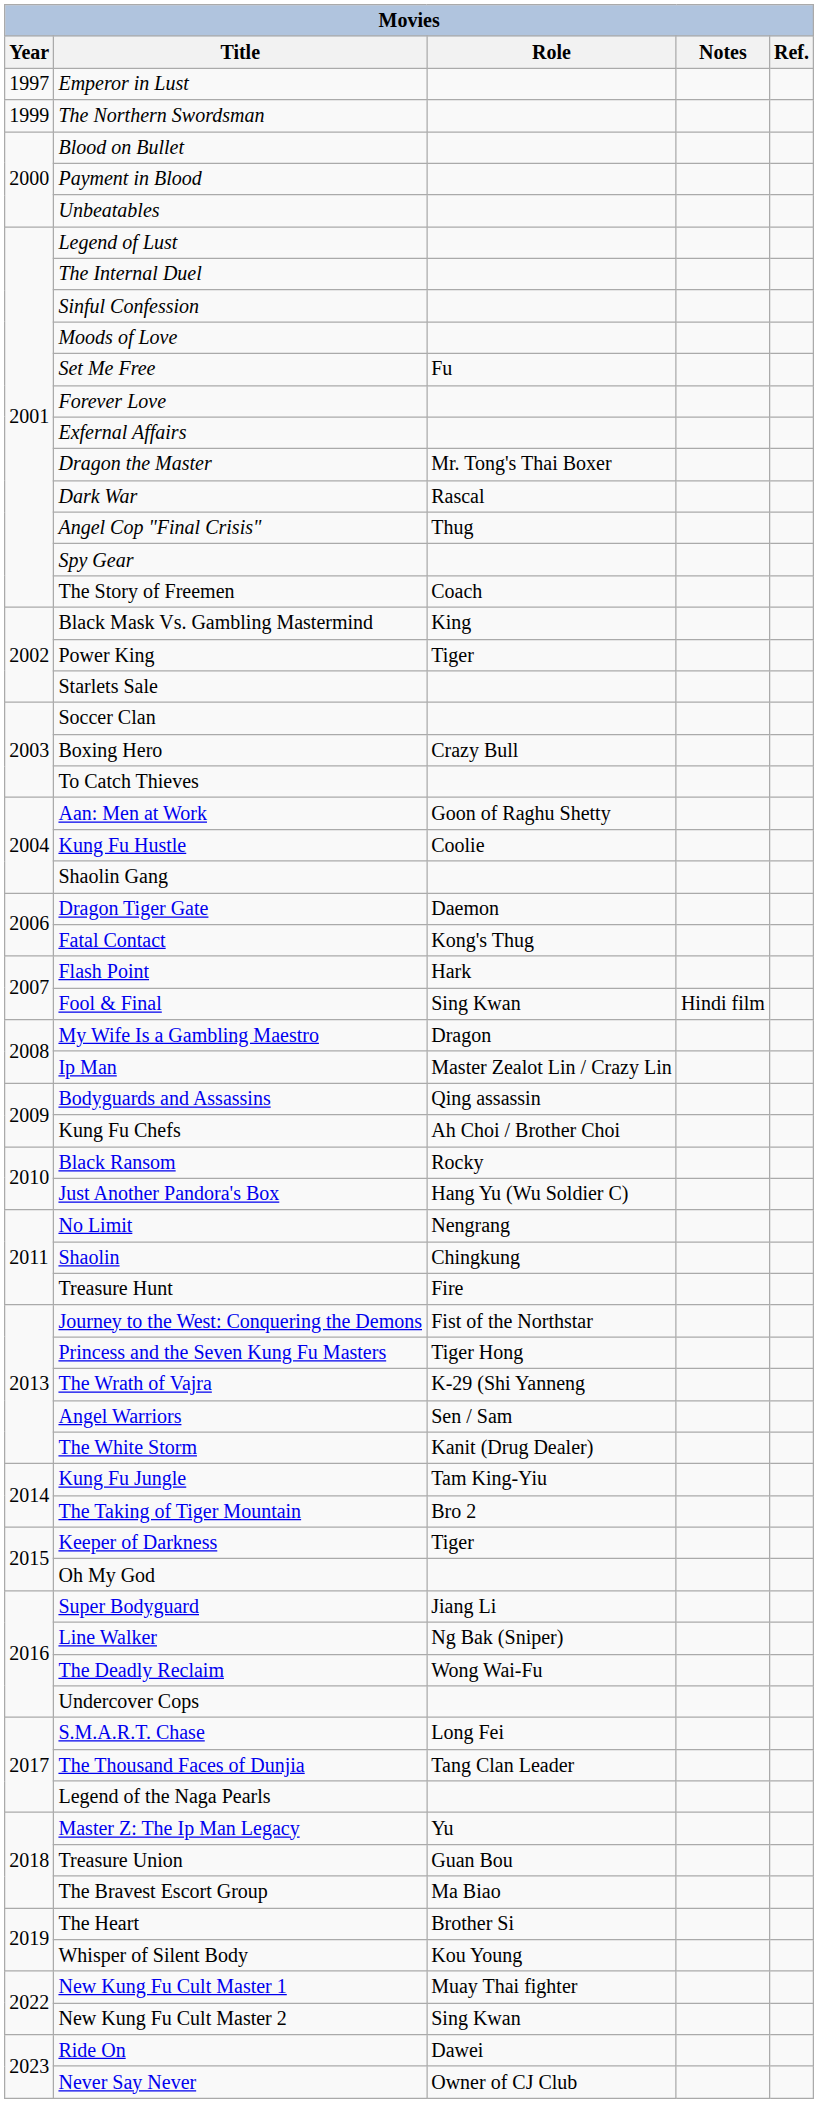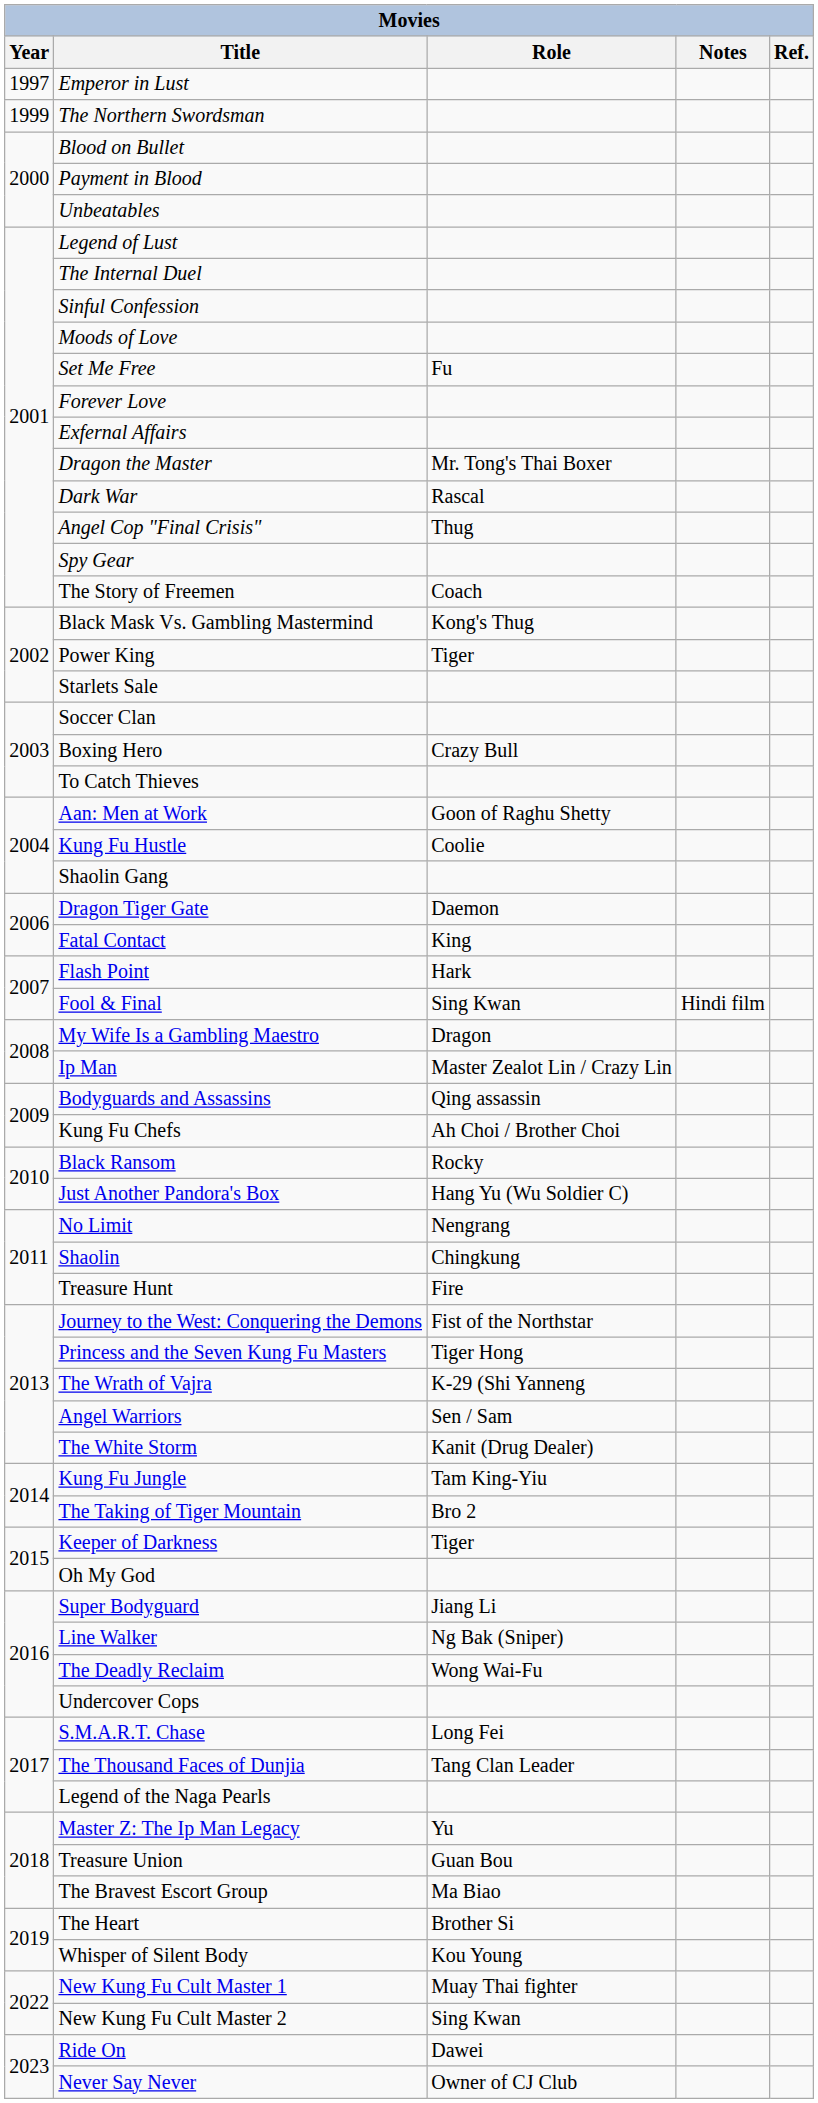 <table class="wikitable sortable">
 <tr>
 <th colspan="5" style="background: LightSteelBlue;">Movies</th>
 </tr>
 <tr>
 <th>Year</th>
 <th>Title</th>
 <th>Role</th>
 <th>Notes</th>
 <th>Ref.</th>
 </tr>
 <tr>
 <td>1997</td>
 <td><em>Emperor in Lust</em></td>
 <td></td>
 <td></td>
 <td></td>
 </tr>
 <tr>
 <td>1999</td>
 <td><em>The Northern Swordsman</em></td>
 <td></td>
 <td></td>
 <td></td>
 </tr>
 <tr>
 <td rowspan="3">2000</td>
 <td><em>Blood on Bullet</em></td>
 <td></td>
 <td></td>
 <td></td>
 </tr>
 <tr>
 <td><em>Payment in Blood</em></td>
 <td></td>
 <td></td>
 <td></td>
 </tr>
 <tr>
 <td><em>Unbeatables</em></td>
 <td></td>
 <td></td>
 <td></td>
 </tr>
 <tr>
 <td rowspan="12">2001</td>
 <td><em>Legend of Lust</em></td>
 <td></td>
 <td></td>
 <td></td>
 </tr>
 <tr>
 <td><em>The Internal Duel</em></td>
 <td></td>
 <td></td>
 <td></td>
 </tr>
 <tr>
 <td><em>Sinful Confession</em></td>
 <td></td>
 <td></td>
 <td></td>
 </tr>
 <tr>
 <td><em>Moods of Love</em></td>
 <td></td>
 <td></td>
 <td></td>
 </tr>
 <tr>
 <td><em>Set Me Free</em></td>
 <td>Fu</td>
 <td></td>
 <td></td>
 </tr>
 <tr>
 <td><em>Forever Love</em></td>
 <td></td>
 <td></td>
 <td></td>
 </tr>
 <tr>
 <td><em>Exfernal Affairs</em></td>
 <td></td>
 <td></td>
 <td></td>
 </tr>
 <tr>
 <td><em>Dragon the Master</em></td>
 <td>Mr. Tong's Thai Boxer</td>
 <td></td>
 <td></td>
 </tr>
 <tr>
 <td><em>Dark War</em></td>
 <td>Rascal</td>
 <td></td>
 <td></td>
 </tr>
 <tr>
 <td><em>Angel Cop "Final Crisis"</em></td>
 <td>Thug</td>
 <td></td>
 <td></td>
 </tr>
 <tr>
 <td><em>Spy Gear</td>
 <td></td>
 <td></td>
 <td></td>
 </tr>
 <tr>
 <td></em>The Story of Freemen<em></td>
 <td>Coach</td>
 <td></td>
 <td></td>
 </tr>
 <tr>
 <td rowspan="3">2002</td>
 <td></em>Black Mask Vs. Gambling Mastermind<em></td>
-<td>King</td>
+<td>Kong's Thug</td>
 <td></td>
 <td></td>
 </tr>
 <tr>
 <td></em>Power King<em></td>
 <td>Tiger</td>
 <td></td>
 <td></td>
 </tr>
 <tr>
 <td></em>Starlets Sale<em></td>
 <td></td>
 <td></td>
 <td></td>
 </tr>
 <tr>
 <td rowspan="3">2003</td>
 <td></em>Soccer Clan<em></td>
 <td></td>
 <td></td>
 <td></td>
 </tr>
 <tr>
 <td></em>Boxing Hero<em></td>
 <td>Crazy Bull</td>
 <td></td>
 <td></td>
 </tr>
 <tr>
 <td></em>To Catch Thieves<em></td>
 <td></td>
 <td></td>
 <td></td>
 </tr>
 <tr>
 <td rowspan="3">2004</td>
 <td></em><a href='#'>Aan: Men at Work</a><em></td>
 <td>Goon of Raghu Shetty</td>
 <td></td>
 <td></td>
 </tr>
 <tr>
 <td></em><a href='#'>Kung Fu Hustle</a><em></td>
 <td>Coolie</td>
 <td></td>
 <td></td>
 </tr>
 <tr>
 <td></em>Shaolin Gang<em></td>
 <td></td>
 <td></td>
 <td></td>
 </tr>
 <tr>
 <td rowspan="2">2006</td>
 <td></em><a href='#'>Dragon Tiger Gate</a><em></td>
 <td>Daemon</td>
 <td></td>
 <td></td>
 </tr>
 <tr>
 <td></em><a href='#'>Fatal Contact</a><em></td>
-<td>Kong's Thug</td>
+<td>King</td>
 <td></td>
 <td></td>
 </tr>
 <tr>
 <td rowspan="2">2007</td>
 <td></em><a href='#'>Flash Point</a><em></td>
 <td>Hark</td>
 <td></td>
 <td></td>
 </tr>
 <tr>
 <td></em><a href='#'>Fool & Final</a><em></td>
 <td>Sing Kwan</td>
 <td>Hindi film</td>
 <td></td>
 </tr>
 <tr>
 <td rowspan="2">2008</td>
 <td></em><a href='#'>My Wife Is a Gambling Maestro</a><em></td>
 <td>Dragon</td>
 <td></td>
 <td></td>
 </tr>
 <tr>
 <td></em><a href='#'>Ip Man</a><em></td>
 <td>Master Zealot Lin / Crazy Lin</td>
 <td></td>
 <td></td>
 </tr>
 <tr>
 <td rowspan="2">2009</td>
 <td></em><a href='#'>Bodyguards and Assassins</a><em></td>
 <td>Qing assassin</td>
 <td></td>
 <td></td>
 </tr>
 <tr>
 <td></em>Kung Fu Chefs<em></td>
 <td>Ah Choi / Brother Choi</td>
 <td></td>
 <td></td>
 </tr>
 <tr>
 <td rowspan="2">2010</td>
 <td></em><a href='#'>Black Ransom</a><em></td>
 <td>Rocky</td>
 <td></td>
 <td></td>
 </tr>
 <tr>
 <td></em><a href='#'>Just Another Pandora's Box</a><em></td>
 <td>Hang Yu (Wu Soldier C)</td>
 <td></td>
 <td></td>
 </tr>
 <tr>
 <td rowspan="3">2011</td>
 <td></em><a href='#'>No Limit</a><em></td>
 <td>Nengrang</td>
 <td></td>
 <td></td>
 </tr>
 <tr>
 <td></em><a href='#'>Shaolin</a><em></td>
 <td>Chingkung</td>
 <td></td>
 <td></td>
 </tr>
 <tr>
 <td></em>Treasure Hunt<em></td>
 <td>Fire</td>
 <td></td>
 <td></td>
 </tr>
 <tr>
 <td rowspan="5">2013</td>
 <td></em><a href='#'>Journey to the West: Conquering the Demons</a><em></td>
 <td>Fist of the Northstar</td>
 <td></td>
 <td></td>
 </tr>
 <tr>
 <td></em><a href='#'>Princess and the Seven Kung Fu Masters</a><em></td>
 <td>Tiger Hong</td>
 <td></td>
 <td></td>
 </tr>
 <tr>
 <td></em><a href='#'>The Wrath of Vajra</a><em></td>
 <td>K-29 (Shi Yanneng</td>
 <td></td>
 <td></td>
 </tr>
 <tr>
 <td></em><a href='#'>Angel Warriors</a><em></td>
 <td>Sen / Sam</td>
 <td></td>
 <td></td>
 </tr>
 <tr>
 <td></em><a href='#'>The White Storm</a><em></td>
 <td>Kanit (Drug Dealer)</td>
 <td></td>
 <td></td>
 </tr>
 <tr>
 <td rowspan="2">2014</td>
 <td></em><a href='#'>Kung Fu Jungle</a><em></td>
 <td>Tam King-Yiu</td>
 <td></td>
 <td></td>
 </tr>
 <tr>
 <td></em><a href='#'>The Taking of Tiger Mountain</a><em></td>
 <td>Bro 2</td>
 <td></td>
 <td></td>
 </tr>
 <tr>
 <td rowspan="2">2015</td>
 <td></em><a href='#'>Keeper of Darkness</a><em></td>
 <td>Tiger</td>
 <td></td>
 <td></td>
 </tr>
 <tr>
 <td></em>Oh My God<em></td>
 <td></td>
 <td></td>
 <td></td>
 </tr>
 <tr>
 <td rowspan="4">2016</td>
 <td></em><a href='#'>Super Bodyguard</a><em></td>
 <td>Jiang Li</td>
 <td></td>
 <td></td>
 </tr>
 <tr>
 <td></em><a href='#'>Line Walker</a><em></td>
 <td>Ng Bak (Sniper)</td>
 <td></td>
 <td></td>
 </tr>
 <tr>
 <td></em><a href='#'>The Deadly Reclaim</a><em></td>
 <td>Wong Wai-Fu</td>
 <td></td>
 <td></td>
 </tr>
 <tr>
 <td></em>Undercover Cops<em></td>
 <td></td>
 <td></td>
 <td></td>
 </tr>
 <tr>
 <td rowspan="3">2017</td>
 <td></em><a href='#'>S.M.A.R.T. Chase</a><em></td>
 <td>Long Fei</td>
 <td></td>
 <td></td>
 </tr>
 <tr>
 <td></em><a href='#'>The Thousand Faces of Dunjia</a><em></td>
 <td>Tang Clan Leader</td>
 <td></td>
 <td></td>
 </tr>
 <tr>
 <td></em>Legend of the Naga Pearls<em></td>
 <td></td>
 <td></td>
 <td></td>
 </tr>
 <tr>
 <td rowspan="3">2018</td>
 <td></em><a href='#'>Master Z: The Ip Man Legacy</a><em></td>
 <td>Yu</td>
 <td></td>
 <td></td>
 </tr>
 <tr>
 <td></em>Treasure Union<em></td>
 <td>Guan Bou</td>
 <td></td>
 <td></td>
 </tr>
 <tr>
 <td></em>The Bravest Escort Group<em></td>
 <td>Ma Biao</td>
 <td></td>
 <td></td>
 </tr>
 <tr>
 <td rowspan="2">2019</td>
 <td></em>The Heart<em></td>
 <td>Brother Si</td>
 <td></td>
 <td></td>
 </tr>
 <tr>
 <td></em>Whisper of Silent Body<em></td>
 <td>Kou Young</td>
 <td></td>
 <td></td>
 </tr>
 <tr>
 <td rowspan="2">2022</td>
 <td></em><a href='#'>New Kung Fu Cult Master 1</a><em></td>
 <td>Muay Thai fighter</td>
 <td></td>
 <td></td>
 </tr>
 <tr>
 <td></em>New Kung Fu Cult Master 2<em></td>
 <td>Sing Kwan</td>
 <td></td>
 <td></td>
 </tr>
 <tr>
 <td rowspan="2">2023</td>
 <td></em><a href='#'>Ride On</a><em></td>
 <td>Dawei</td>
 <td></td>
 <td></td>
 </tr>
 <tr>
 <td></em><a href='#'>Never Say Never</a><em></td>
 <td>Owner of CJ Club</td>
 <td></td>
 <td></td>
 </tr>
 </table>
